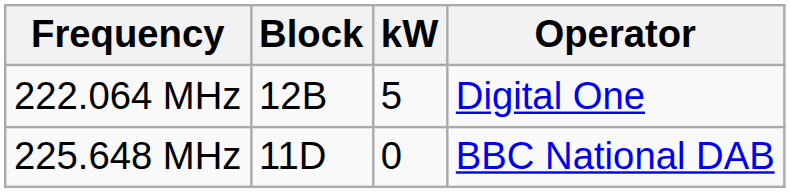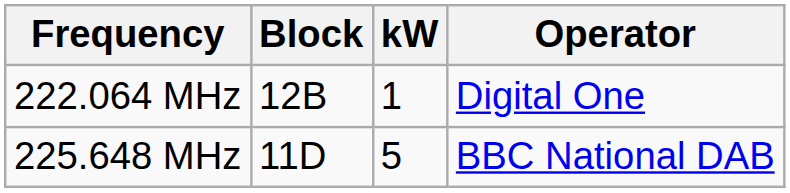 <table class="wikitable sortable">
 <tr>
 <th>Frequency</th>
 <th>Block</th>
 <th>kW</th>
 <th>Operator</th>
 </tr>
 <tr>
 <td>222.064 MHz</td>
 <td>12B</td>
-<td>5</td>
+<td>1</td>
 <td><a href='#'>Digital One</a></td>
 </tr>
 <tr>
 <td>225.648 MHz</td>
 <td>11D</td>
-<td>0</td>
+<td>5</td>
 <td><a href='#'>BBC National DAB</a></td>
 </tr>
 </table>
